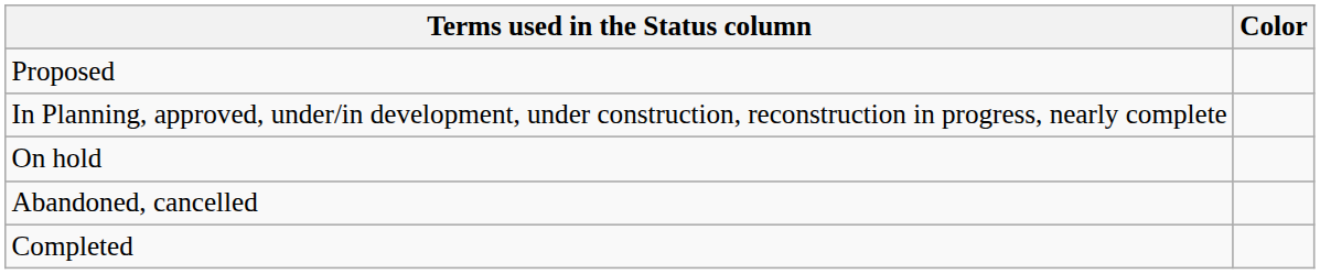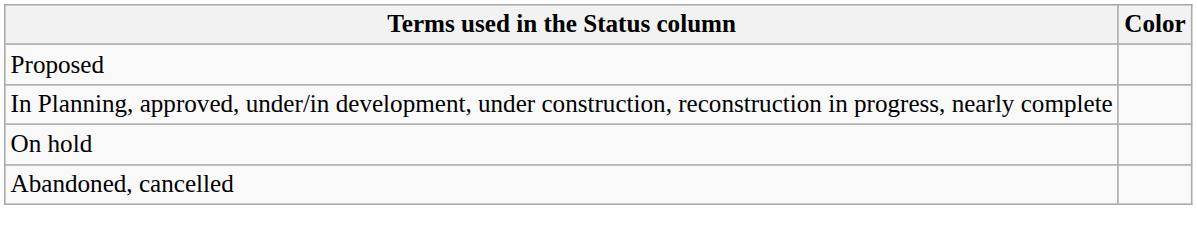 <table class="wikitable">
 <tr>
 <th>Terms used in the Status column</th>
 <th>Color</th>
 </tr>
 <tr>
 <td>Proposed</td>
 <td></td>
 </tr>
 <tr>
 <td>In Planning, approved, under/in development, under construction, reconstruction in progress, nearly complete</td>
 <td></td>
 </tr>
 <tr>
 <td>On hold</td>
 <td></td>
 </tr>
 <tr>
 <td>Abandoned, cancelled</td>
 <td></td>
 </tr>
-<tr>
-<td>Completed</td>
-<td></td>
-</tr>
 </table>
